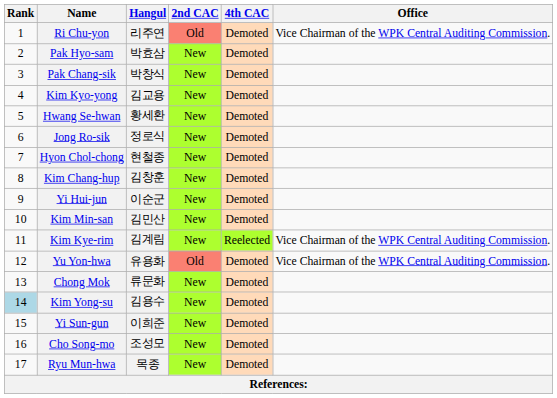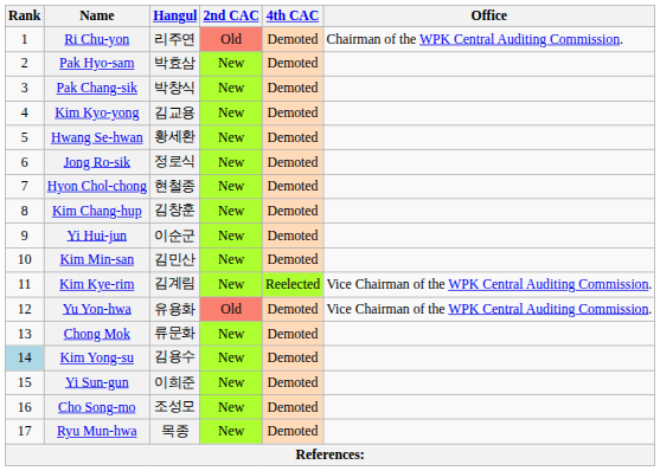 <table class="wikitable sortable">
 <tr>
 <th>Rank</th>
 <th>Name</th>
 <th><a href='#'>Hangul</a></th>
 <th><a href='#'>2nd CAC</a></th>
 <th><a href='#'>4th CAC</a></th>
 <th>Office</th>
 </tr>
 <tr>
 <td align="center">1</td>
 <th align="center" scope="row" style="font-weight:normal;"><a href='#'>Ri Chu-yon</a></th>
 <th align="center" scope="row" style="font-weight:normal;">리주연</th>
 <td style="background: Salmon" align="center">Old</td>
 <td style="background: PeachPuff" align="center">Demoted</td>
-<td>Vice Chairman of the <a href='#'>WPK Central Auditing Commission</a>.</td>
+<td>Chairman of the <a href='#'>WPK Central Auditing Commission</a>.</td>
 </tr>
 <tr>
 <td align="center">2</td>
 <th align="center" scope="row" style="font-weight:normal;"><a href='#'>Pak Hyo-sam</a></th>
 <th align="center" scope="row" style="font-weight:normal;">박효삼</th>
 <td align="center" style="background: GreenYellow">New</td>
 <td style="background: PeachPuff" align="center">Demoted</td>
 <td align="center"></td>
 </tr>
 <tr>
 <td align="center">3</td>
 <th align="center" scope="row" style="font-weight:normal;"><a href='#'>Pak Chang-sik</a></th>
 <th align="center" scope="row" style="font-weight:normal;">박창식</th>
 <td align="center" style="background: GreenYellow">New</td>
 <td style="background: PeachPuff" align="center">Demoted</td>
 <td align="center"></td>
 </tr>
 <tr>
 <td align="center">4</td>
 <th align="center" scope="row" style="font-weight:normal;"><a href='#'>Kim Kyo-yong</a></th>
 <th align="center" scope="row" style="font-weight:normal;">김교용</th>
 <td align="center" style="background: GreenYellow">New</td>
 <td style="background: PeachPuff" align="center">Demoted</td>
 <td align="center"></td>
 </tr>
 <tr>
 <td align="center">5</td>
 <th align="center" scope="row" style="font-weight:normal;"><a href='#'>Hwang Se-hwan</a></th>
 <th align="center" scope="row" style="font-weight:normal;">황세환</th>
 <td align="center" style="background: GreenYellow">New</td>
 <td style="background: PeachPuff" align="center">Demoted</td>
 <td align="center"></td>
 </tr>
 <tr>
 <td align="center">6</td>
 <th align="center" scope="row" style="font-weight:normal;"><a href='#'>Jong Ro-sik</a></th>
 <th align="center" scope="row" style="font-weight:normal;">정로식</th>
 <td align="center" style="background: GreenYellow">New</td>
 <td style="background: PeachPuff" align="center">Demoted</td>
 <td align="center"></td>
 </tr>
 <tr>
 <td align="center">7</td>
 <th align="center" scope="row" style="font-weight:normal;"><a href='#'>Hyon Chol-chong</a></th>
 <th align="center" scope="row" style="font-weight:normal;">현철종</th>
 <td align="center" style="background: GreenYellow">New</td>
 <td style="background: PeachPuff" align="center">Demoted</td>
 <td align="center"></td>
 </tr>
 <tr>
 <td align="center">8</td>
 <th align="center" scope="row" style="font-weight:normal;"><a href='#'>Kim Chang-hup</a></th>
 <th align="center" scope="row" style="font-weight:normal;">김창훈</th>
 <td align="center" style="background: GreenYellow">New</td>
 <td style="background: PeachPuff" align="center">Demoted</td>
 <td align="center"></td>
 </tr>
 <tr>
 <td align="center">9</td>
 <th align="center" scope="row" style="font-weight:normal;"><a href='#'>Yi Hui-jun</a></th>
 <th align="center" scope="row" style="font-weight:normal;">이순군</th>
 <td align="center" style="background: GreenYellow">New</td>
 <td style="background: PeachPuff" align="center">Demoted</td>
 <td align="center"></td>
 </tr>
 <tr>
 <td align="center">10</td>
 <th align="center" scope="row" style="font-weight:normal;"><a href='#'>Kim Min-san</a></th>
 <th align="center" scope="row" style="font-weight:normal;">김민산</th>
 <td align="center" style="background: GreenYellow">New</td>
 <td style="background: PeachPuff" align="center">Demoted</td>
 <td align="center"></td>
 </tr>
 <tr>
 <td align="center">11</td>
 <th align="center" scope="row" style="font-weight:normal;"><a href='#'>Kim Kye-rim</a></th>
 <th align="center" scope="row" style="font-weight:normal;">김계림</th>
 <td align="center" style="background: GreenYellow">New</td>
 <td align="center" style="background: GreenYellow">Reelected</td>
 <td>Vice Chairman of the <a href='#'>WPK Central Auditing Commission</a>.</td>
 </tr>
 <tr>
 <td align="center">12</td>
 <th align="center" scope="row" style="font-weight:normal;"><a href='#'>Yu Yon-hwa</a></th>
 <th align="center" scope="row" style="font-weight:normal;">유용화</th>
 <td style="background: Salmon" align="center">Old</td>
 <td style="background: PeachPuff" align="center">Demoted</td>
 <td>Vice Chairman of the <a href='#'>WPK Central Auditing Commission</a>.</td>
 </tr>
 <tr>
 <td align="center">13</td>
 <th align="center" scope="row" style="font-weight:normal;"><a href='#'>Chong Mok</a></th>
 <th align="center" scope="row" style="font-weight:normal;">류문화</th>
 <td align="center" style="background: GreenYellow">New</td>
 <td style="background: PeachPuff" align="center">Demoted</td>
 <td align="center"></td>
 </tr>
 <tr>
 <td align="center" style="background: lightblue;">14</td>
 <th align="center" scope="row" style="font-weight:normal;"><a href='#'>Kim Yong-su</a></th>
 <th align="center" scope="row" style="font-weight:normal;">김용수</th>
 <td align="center" style="background: GreenYellow">New</td>
 <td style="background: PeachPuff" align="center">Demoted</td>
 <td align="center"></td>
 </tr>
 <tr>
 <td align="center">15</td>
 <th align="center" scope="row" style="font-weight:normal;"><a href='#'>Yi Sun-gun</a></th>
 <th align="center" scope="row" style="font-weight:normal;">이희준</th>
 <td align="center" style="background: GreenYellow">New</td>
 <td style="background: PeachPuff" align="center">Demoted</td>
 <td align="center"></td>
 </tr>
 <tr>
 <td align="center">16</td>
 <th align="center" scope="row" style="font-weight:normal;"><a href='#'>Cho Song-mo</a></th>
 <th align="center" scope="row" style="font-weight:normal;">조성모</th>
 <td align="center" style="background: GreenYellow">New</td>
 <td style="background: PeachPuff" align="center">Demoted</td>
 <td align="center"></td>
 </tr>
 <tr>
 <td align="center">17</td>
 <th align="center" scope="row" style="font-weight:normal;"><a href='#'>Ryu Mun-hwa</a></th>
 <th align="center" scope="row" style="font-weight:normal;">목종</th>
 <td align="center" style="background: GreenYellow">New</td>
 <td style="background: PeachPuff" align="center">Demoted</td>
 <td align="center"></td>
 </tr>
 <tr>
 <th colspan="6" unsortable><strong>References:</strong><br></th>
 </tr>
 </table>
